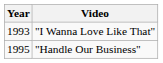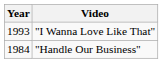 <table class="wikitable">
 <tr>
 <th>Year</th>
 <th>Video</th>
 </tr>
 <tr>
 <td>1993</td>
 <td>"I Wanna Love Like That"</td>
 </tr>
 <tr>
-<td>1995</td>
+<td>1984</td>
 <td>"Handle Our Business"</td>
 </tr>
 </table>
